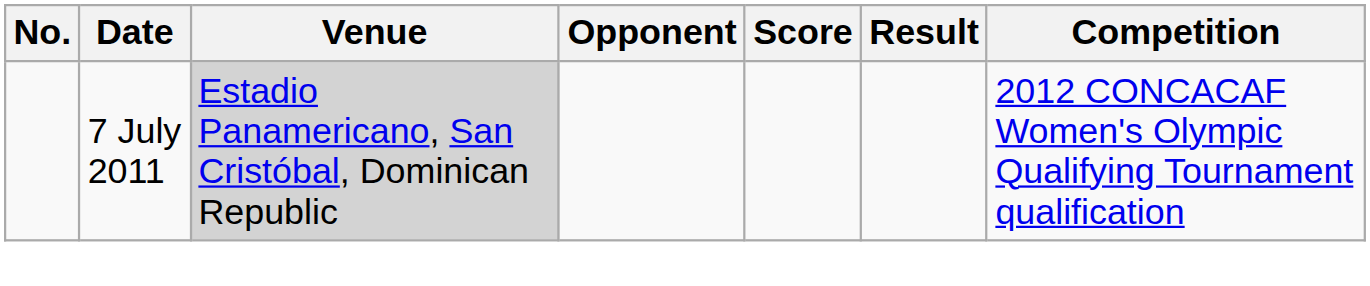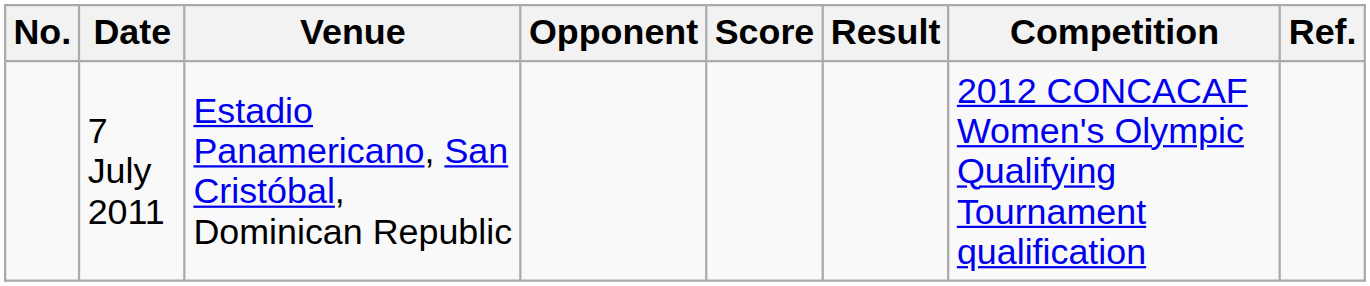 <table class="wikitable">
 <tr>
 <th>No.</th>
 <th>Date</th>
 <th>Venue</th>
 <th>Opponent</th>
 <th>Score</th>
 <th>Result</th>
 <th>Competition</th>
+<th>Ref.</th>
 </tr>
 <tr>
 <td></td>
 <td>7 July 2011</td>
-<td style="background: lightgrey;"><a href='#'>Estadio Panamericano</a>, <a href='#'>San Cristóbal</a>, Dominican Republic</td>
+<td><a href='#'>Estadio Panamericano</a>, <a href='#'>San Cristóbal</a>, Dominican Republic</td>
 <td></td>
 <td></td>
 <td></td>
 <td><a href='#'>2012 CONCACAF Women's Olympic Qualifying Tournament qualification</a></td>
+<td></td>
 </tr>
 </table>
